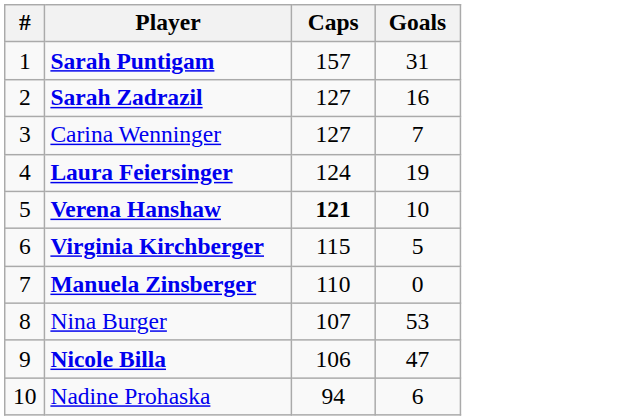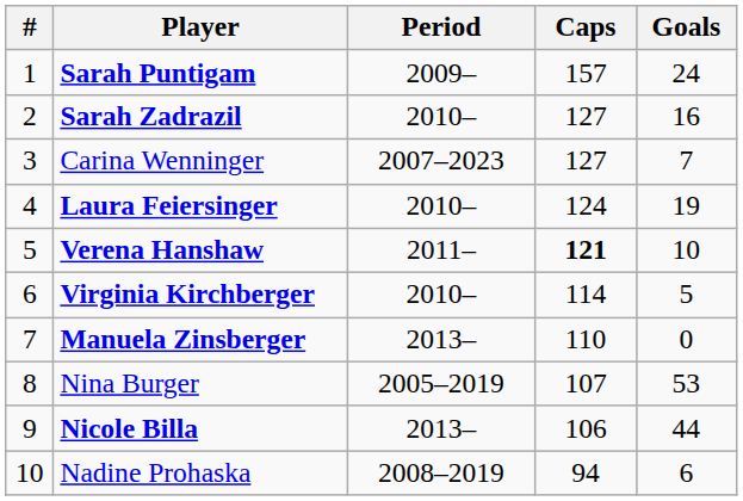 <table class="wikitable" style="text-align: center;">
 <tr>
 <th width=20px>#</th>
 <th width=160px>Player</th>
+<th width=100px>Period</th>
 <th width=50px>Caps</th>
 <th width=50px>Goals</th>
 </tr>
 <tr>
 <td>1</td>
 <td align="left"><strong><a href='#'>Sarah Puntigam</a></strong></td>
+<td>2009–</td>
 <td>157</td>
-<td>31</td>
+<td>24</td>
 </tr>
 <tr>
 <td>2</td>
 <td align="left"><strong><a href='#'>Sarah Zadrazil</a></strong></td>
+<td>2010–</td>
 <td>127</td>
 <td>16</td>
 </tr>
 <tr>
 <td>3</td>
 <td align="left"><a href='#'>Carina Wenninger</a></td>
+<td>2007–2023</td>
 <td>127</td>
 <td>7</td>
 </tr>
 <tr>
 <td>4</td>
 <td align="left"><strong><a href='#'>Laura Feiersinger</a></strong></td>
+<td>2010–</td>
 <td>124</td>
 <td>19</td>
 </tr>
 <tr>
 <td>5</td>
 <td align="left"><strong><a href='#'>Verena Hanshaw</a></strong></td>
+<td>2011–</td>
 <td><strong>121</strong></td>
 <td>10</td>
 </tr>
 <tr>
 <td>6</td>
 <td align="left"><strong><a href='#'>Virginia Kirchberger</a></strong></td>
-<td>115</td>
+<td>2010–</td>
+<td>114</td>
 <td>5</td>
 </tr>
 <tr>
 <td>7</td>
 <td align="left"><strong><a href='#'>Manuela Zinsberger</a></strong></td>
+<td>2013–</td>
 <td>110</td>
 <td>0</td>
 </tr>
 <tr>
 <td>8</td>
 <td align="left"><a href='#'>Nina Burger</a></td>
+<td>2005–2019</td>
 <td>107</td>
 <td>53</td>
 </tr>
 <tr>
 <td>9</td>
 <td align="left"><strong><a href='#'>Nicole Billa</a></strong></td>
+<td>2013–</td>
 <td>106</td>
-<td>47</td>
+<td>44</td>
 </tr>
 <tr>
 <td>10</td>
 <td align="left"><a href='#'>Nadine Prohaska</a></td>
+<td>2008–2019</td>
 <td>94</td>
 <td>6</td>
 </tr>
 </table>
